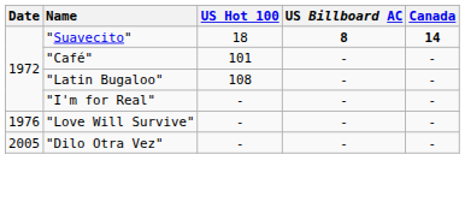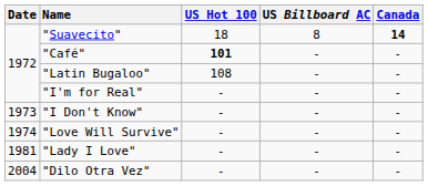 <table class="wikitable">
 <tr>
 <th style="text-align:left;">Date</th>
 <th style="text-align:left;">Name</th>
 <th style="text-align:center;"><a href='#'>US Hot 100</a></th>
 <th style="text-align:center;">US <em>Billboard</em> <a href='#'>AC</a></th>
 <th style="text-align:center;"><a href='#'>Canada</a></th>
 </tr>
 <tr>
 <td rowspan="4">1972</td>
 <td style="text-align:left;">"<a href='#'>Suavecito</a>"</td>
 <td style="text-align:center;">18</td>
-<td style="text-align:center;"><strong>8</strong></td>
+<td style="text-align:center;">8</td>
 <td style="text-align:center;"><strong>14</strong></td>
 </tr>
 <tr>
 <td style="text-align:left;">"Café"</td>
-<td style="text-align:center;">101</td>
+<td style="text-align:center;"><strong>101</strong></td>
 <td style="text-align:center;">-</td>
 <td style="text-align:center;">-</td>
 </tr>
 <tr>
 <td style="text-align:left;">"Latin Bugaloo"</td>
 <td style="text-align:center;">108</td>
 <td style="text-align:center;">-</td>
 <td style="text-align:center;">-</td>
 </tr>
 <tr>
 <td style="text-align:left;">"I'm for Real"</td>
 <td style="text-align:center;">-</td>
 <td style="text-align:center;">-</td>
 <td style="text-align:center;">-</td>
 </tr>
 <tr>
-<td>1976</td>
+<td>1973</td>
+<td style="text-align:left;">"I Don't Know"</td>
+<td style="text-align:center;">-</td>
+<td style="text-align:center;">-</td>
+<td style="text-align:center;">-</td>
+</tr>
+<tr>
+<td>1974</td>
 <td style="text-align:left;">"Love Will Survive"</td>
 <td style="text-align:center;">-</td>
 <td style="text-align:center;">-</td>
 <td style="text-align:center;">-</td>
 </tr>
 <tr>
-<td>2005</td>
+<td>1981</td>
+<td style="text-align:left;">"Lady I Love"</td>
+<td style="text-align:center;">-</td>
+<td style="text-align:center;">-</td>
+<td style="text-align:center;">-</td>
+</tr>
+<tr>
+<td>2004</td>
 <td style="text-align:left;">"Dilo Otra Vez"</td>
 <td style="text-align:center;">-</td>
 <td style="text-align:center;">-</td>
 <td style="text-align:center;">-</td>
 </tr>
 </table>
